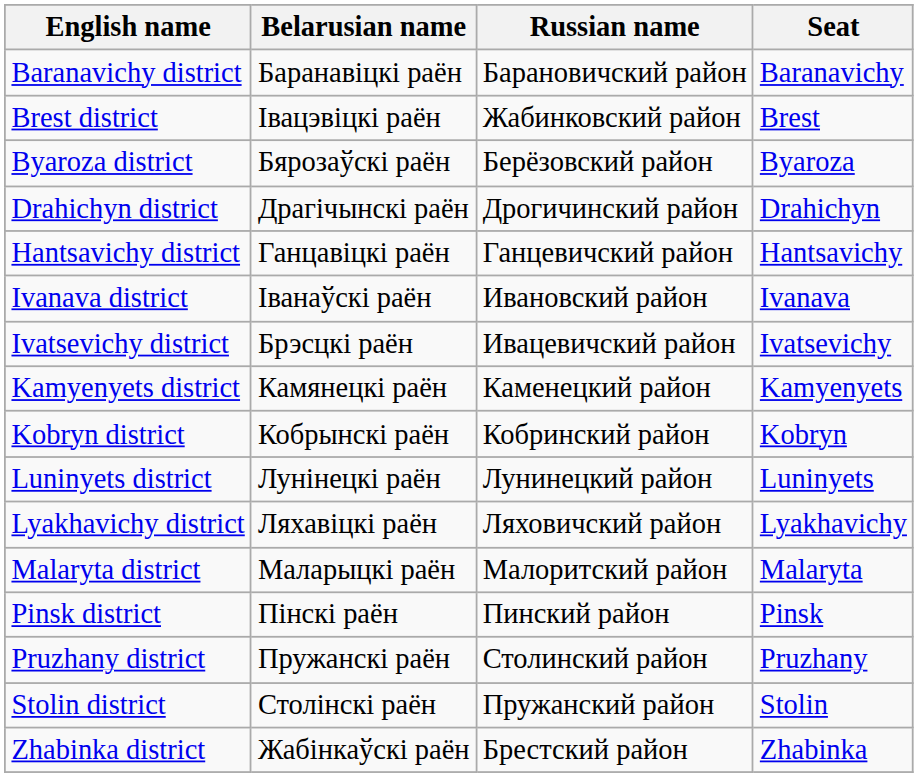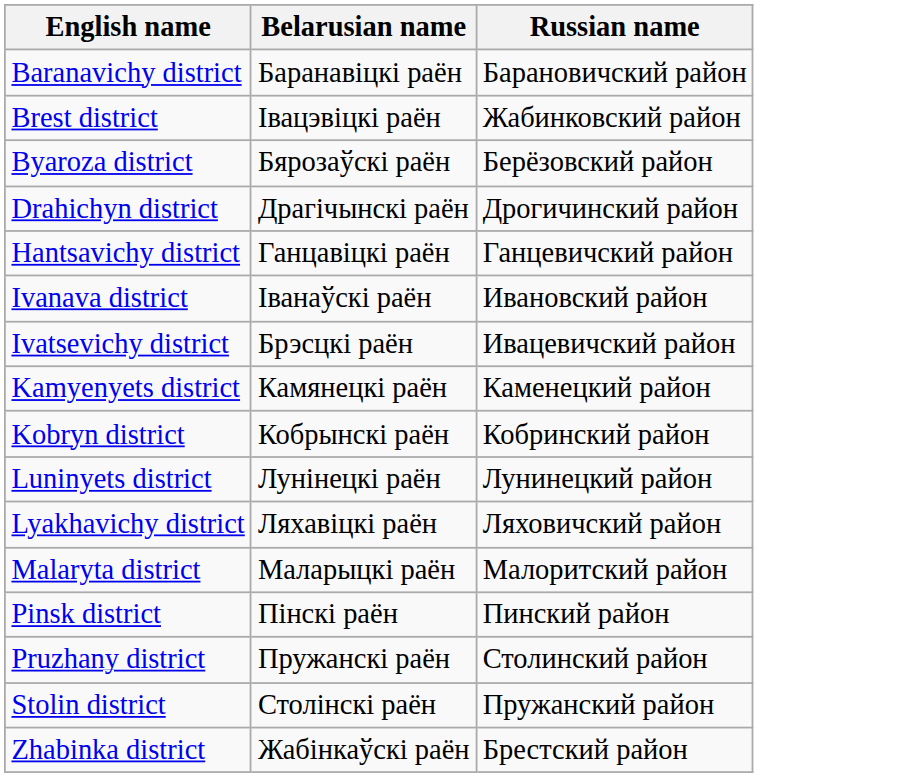 <table class="wikitable sortable">
 <tr>
 <th>English name</th>
 <th>Belarusian name</th>
 <th>Russian name</th>
-<th>Seat</th>
 </tr>
 <tr>
 <td><a href='#'>Baranavichy district</a></td>
 <td>Баранавіцкі раён</td>
 <td>Барановичский район</td>
-<td><a href='#'>Baranavichy</a></td>
 </tr>
 <tr>
 <td><a href='#'>Brest district</a></td>
 <td>Івацэвіцкі раён</td>
 <td>Жабинковский район</td>
-<td><a href='#'>Brest</a></td>
 </tr>
 <tr>
 <td><a href='#'>Byaroza district</a></td>
 <td>Бярозаўскі раён</td>
 <td>Берёзовский район</td>
-<td><a href='#'>Byaroza</a></td>
 </tr>
 <tr>
 <td><a href='#'>Drahichyn district</a></td>
 <td>Драгічынскі раён</td>
 <td>Дрогичинский район</td>
-<td><a href='#'>Drahichyn</a></td>
 </tr>
 <tr>
 <td><a href='#'>Hantsavichy district</a></td>
 <td>Ганцавіцкі раён</td>
 <td>Ганцевичский район</td>
-<td><a href='#'>Hantsavichy</a></td>
 </tr>
 <tr>
 <td><a href='#'>Ivanava district</a></td>
 <td>Іванаўскі раён</td>
 <td>Ивановский район</td>
-<td><a href='#'>Ivanava</a></td>
 </tr>
 <tr>
 <td><a href='#'>Ivatsevichy district</a></td>
 <td>Брэсцкі раён</td>
 <td>Ивацевичский район</td>
-<td><a href='#'>Ivatsevichy</a></td>
 </tr>
 <tr>
 <td><a href='#'>Kamyenyets district</a></td>
 <td>Камянецкі раён</td>
 <td>Каменецкий район</td>
-<td><a href='#'>Kamyenyets</a></td>
 </tr>
 <tr>
 <td><a href='#'>Kobryn district</a></td>
 <td>Кобрынскі раён</td>
 <td>Кобринский район</td>
-<td><a href='#'>Kobryn</a></td>
 </tr>
 <tr>
 <td><a href='#'>Luninyets district</a></td>
 <td>Лунінецкі раён</td>
 <td>Лунинецкий район</td>
-<td><a href='#'>Luninyets</a></td>
 </tr>
 <tr>
 <td><a href='#'>Lyakhavichy district</a></td>
 <td>Ляхавіцкі раён</td>
 <td>Ляховичский район</td>
-<td><a href='#'>Lyakhavichy</a></td>
 </tr>
 <tr>
 <td><a href='#'>Malaryta district</a></td>
 <td>Маларыцкі раён</td>
 <td>Малоритский район</td>
-<td><a href='#'>Malaryta</a></td>
 </tr>
 <tr>
 <td><a href='#'>Pinsk district</a></td>
 <td>Пінскі раён</td>
 <td>Пинский район</td>
-<td><a href='#'>Pinsk</a></td>
 </tr>
 <tr>
 <td><a href='#'>Pruzhany district</a></td>
 <td>Пружанскі раён</td>
 <td>Столинский район</td>
-<td><a href='#'>Pruzhany</a></td>
 </tr>
 <tr>
 <td><a href='#'>Stolin district</a></td>
 <td>Столінскі раён</td>
 <td>Пружанский район</td>
-<td><a href='#'>Stolin</a></td>
 </tr>
 <tr>
 <td><a href='#'>Zhabinka district</a></td>
 <td>Жабінкаўскі раён</td>
 <td>Брестский район</td>
-<td><a href='#'>Zhabinka</a></td>
 </tr>
 </table>
